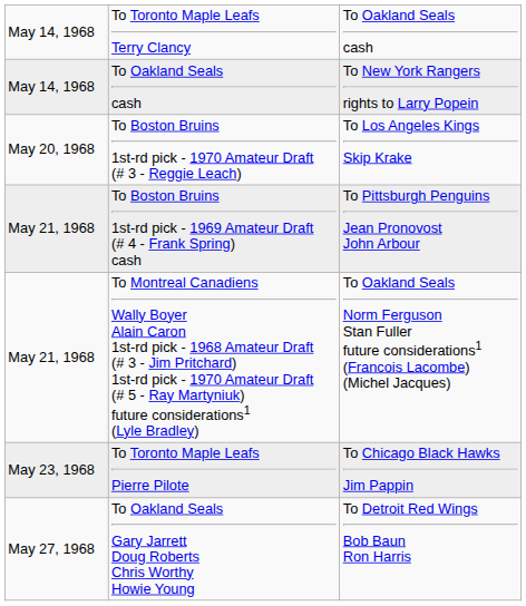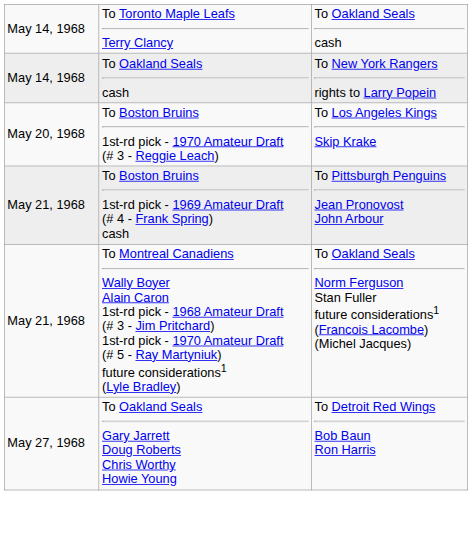 <table class="wikitable" style="border:1px solid #999; width:580px;">
 <tr>
 <td>May 14, 1968</td>
 <td valign="top">To <a href='#'>Toronto Maple Leafs</a><hr><a href='#'>Terry Clancy</a></td>
 <td valign="top">To <a href='#'>Oakland Seals</a><hr>cash</td>
 </tr>
 <tr style="background:#eee;">
 <td>May 14, 1968</td>
 <td valign="top">To <a href='#'>Oakland Seals</a><hr>cash</td>
 <td valign="top">To <a href='#'>New York Rangers</a><hr>rights to <a href='#'>Larry Popein</a></td>
 </tr>
 <tr>
 <td>May 20, 1968</td>
 <td valign="top">To <a href='#'>Boston Bruins</a><hr>1st-rd pick - <a href='#'>1970 Amateur Draft</a><br>(# 3 - <a href='#'>Reggie Leach</a>)</td>
 <td valign="top">To <a href='#'>Los Angeles Kings</a><hr><a href='#'>Skip Krake</a></td>
 </tr>
 <tr style="background:#eee;">
 <td>May 21, 1968</td>
 <td valign="top">To <a href='#'>Boston Bruins</a><hr>1st-rd pick - <a href='#'>1969 Amateur Draft</a><br>(# 4 - <a href='#'>Frank Spring</a>)<br>cash</td>
 <td valign="top">To <a href='#'>Pittsburgh Penguins</a><hr><a href='#'>Jean Pronovost</a><br><a href='#'>John Arbour</a></td>
 </tr>
 <tr>
 <td>May 21, 1968</td>
 <td valign="top">To <a href='#'>Montreal Canadiens</a><hr><a href='#'>Wally Boyer</a><br><a href='#'>Alain Caron</a><br>1st-rd pick - <a href='#'>1968 Amateur Draft</a><br>(# 3 - <a href='#'>Jim Pritchard</a>)<br>1st-rd pick - <a href='#'>1970 Amateur Draft</a><br>(# 5 - <a href='#'>Ray Martyniuk</a>)<br>future considerations<sup>1</sup><br>(<a href='#'>Lyle Bradley</a>)</td>
 <td valign="top">To <a href='#'>Oakland Seals</a><hr><a href='#'>Norm Ferguson</a><br>Stan Fuller<br>future considerations<sup>1</sup><br>(<a href='#'>Francois Lacombe</a>)<br>(Michel Jacques)</td>
 </tr>
-<tr style="background:#eee;">
-<td>May 23, 1968</td>
-<td valign="top">To <a href='#'>Toronto Maple Leafs</a><hr><a href='#'>Pierre Pilote</a></td>
-<td valign="top">To <a href='#'>Chicago Black Hawks</a><hr><a href='#'>Jim Pappin</a></td>
-</tr>
 <tr>
 <td>May 27, 1968</td>
 <td valign="top">To <a href='#'>Oakland Seals</a><hr><a href='#'>Gary Jarrett</a><br><a href='#'>Doug Roberts</a><br><a href='#'>Chris Worthy</a><br><a href='#'>Howie Young</a></td>
 <td valign="top">To <a href='#'>Detroit Red Wings</a><hr><a href='#'>Bob Baun</a><br><a href='#'>Ron Harris</a><br></td>
 </tr>
 </table>
